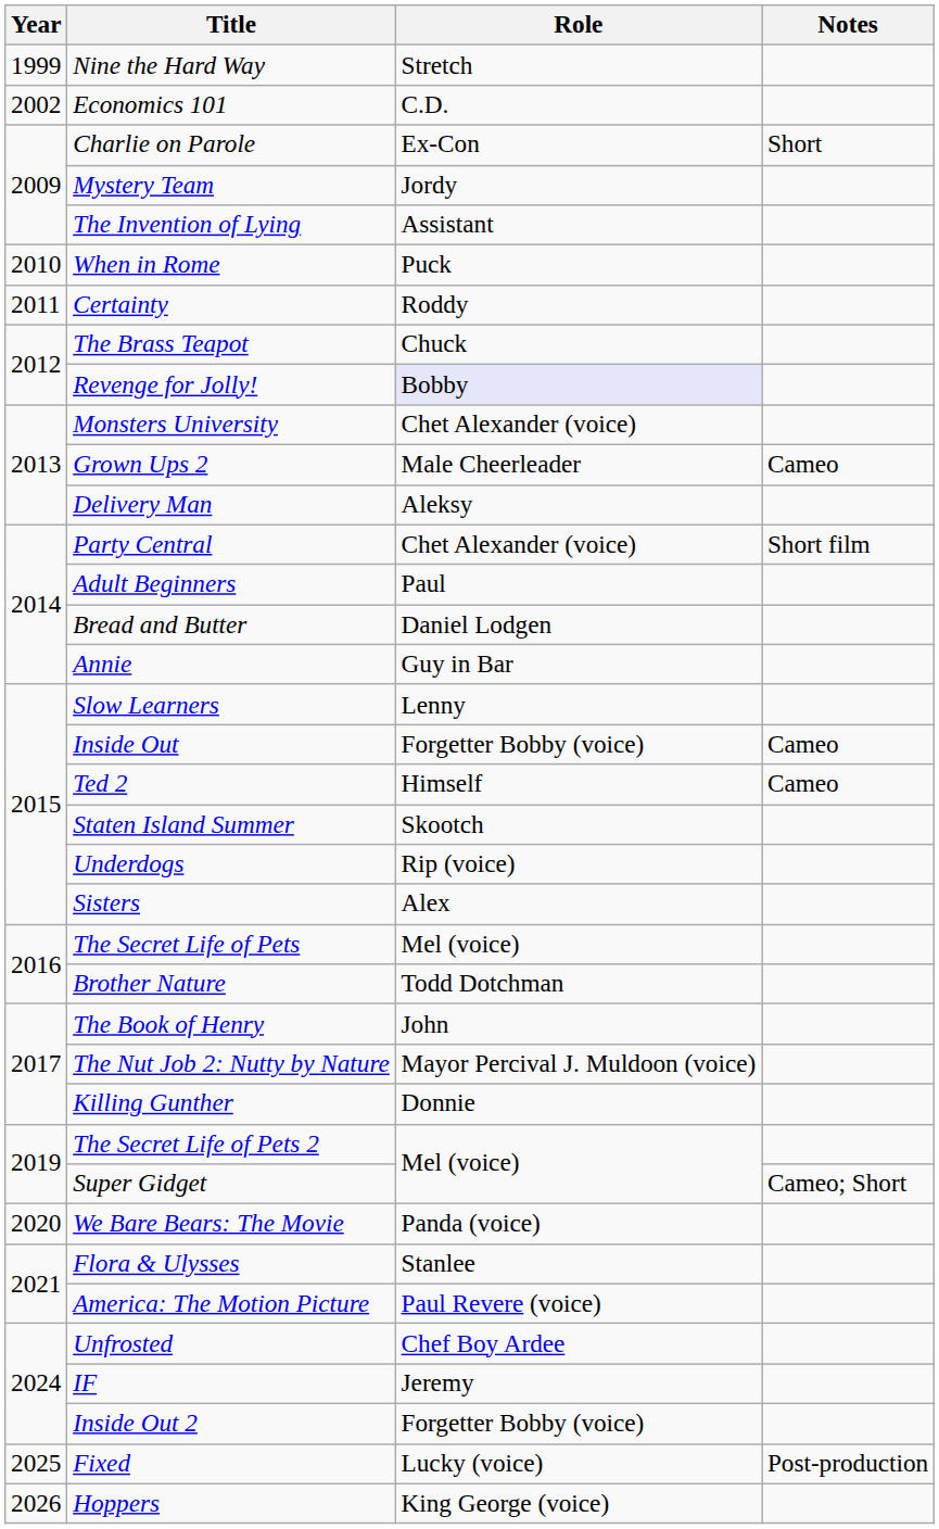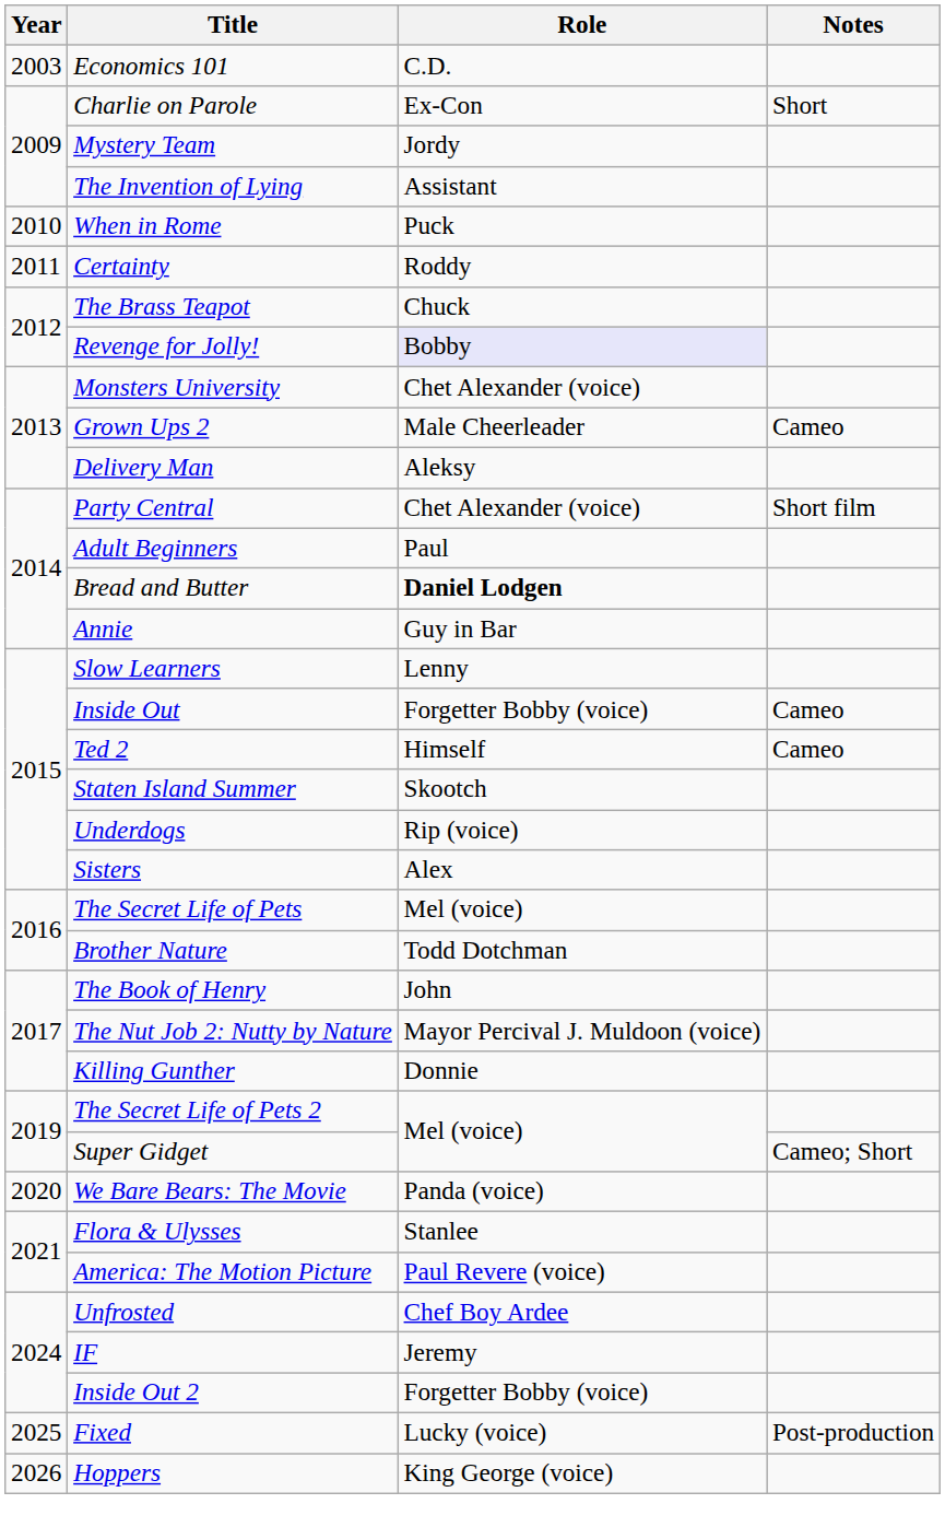 <table class="wikitable sortable">
 <tr>
 <th>Year</th>
 <th>Title</th>
 <th>Role</th>
 <th>Notes</th>
 </tr>
 <tr>
-<td>1999</td>
-<td><em>Nine the Hard Way</em></td>
-<td>Stretch</td>
-<td></td>
-</tr>
-<tr>
-<td>2002</td>
+<td>2003</td>
 <td><em>Economics 101</em></td>
 <td>C.D.</td>
 <td></td>
 </tr>
 <tr>
 <td rowspan="3">2009</td>
 <td><em>Charlie on Parole</em></td>
 <td>Ex-Con</td>
 <td>Short</td>
 </tr>
 <tr>
 <td><em><a href='#'>Mystery Team</a></em></td>
 <td>Jordy</td>
 <td></td>
 </tr>
 <tr>
 <td><em><a href='#'>The Invention of Lying</a></em></td>
 <td>Assistant</td>
 <td></td>
 </tr>
 <tr>
 <td>2010</td>
 <td><em><a href='#'>When in Rome</a></em></td>
 <td>Puck</td>
 <td></td>
 </tr>
 <tr>
 <td>2011</td>
 <td><em><a href='#'>Certainty</a></em></td>
 <td>Roddy</td>
 <td></td>
 </tr>
 <tr>
 <td rowspan="2">2012</td>
 <td><em><a href='#'>The Brass Teapot</a></em></td>
 <td>Chuck</td>
 <td></td>
 </tr>
 <tr>
 <td><em><a href='#'>Revenge for Jolly!</a></em></td>
 <td style="background: lavender;">Bobby</td>
 <td></td>
 </tr>
 <tr>
 <td rowspan="3">2013</td>
 <td><em><a href='#'>Monsters University</a></em></td>
 <td>Chet Alexander (voice)</td>
 <td></td>
 </tr>
 <tr>
 <td><em><a href='#'>Grown Ups 2</a></em></td>
 <td>Male Cheerleader</td>
 <td>Cameo</td>
 </tr>
 <tr>
 <td><em><a href='#'>Delivery Man</a></em></td>
 <td>Aleksy</td>
 <td></td>
 </tr>
 <tr>
 <td rowspan="4">2014</td>
 <td><em><a href='#'>Party Central</a></em></td>
 <td>Chet Alexander (voice)</td>
 <td>Short film</td>
 </tr>
 <tr>
 <td><em><a href='#'>Adult Beginners</a></em></td>
 <td>Paul</td>
 <td></td>
 </tr>
 <tr>
 <td><em>Bread and Butter</em></td>
-<td>Daniel Lodgen</td>
+<td><strong>Daniel Lodgen</strong></td>
 <td></td>
 </tr>
 <tr>
 <td><em><a href='#'>Annie</a></em></td>
 <td>Guy in Bar</td>
 <td></td>
 </tr>
 <tr>
 <td rowspan="6">2015</td>
 <td><em><a href='#'>Slow Learners</a></em></td>
 <td>Lenny</td>
 <td></td>
 </tr>
 <tr>
 <td><em><a href='#'>Inside Out</a></em></td>
 <td>Forgetter Bobby (voice)</td>
 <td>Cameo</td>
 </tr>
 <tr>
 <td><em><a href='#'>Ted 2</a></em></td>
 <td>Himself</td>
 <td>Cameo</td>
 </tr>
 <tr>
 <td><em><a href='#'>Staten Island Summer</a></em></td>
 <td>Skootch</td>
 <td></td>
 </tr>
 <tr>
 <td><em><a href='#'>Underdogs</a></em></td>
 <td>Rip (voice)</td>
 <td></td>
 </tr>
 <tr>
 <td><em><a href='#'>Sisters</a></em></td>
 <td>Alex</td>
 <td></td>
 </tr>
 <tr>
 <td rowspan="2">2016</td>
 <td><em><a href='#'>The Secret Life of Pets</a></em></td>
 <td>Mel (voice)</td>
 <td></td>
 </tr>
 <tr>
 <td><em><a href='#'>Brother Nature</a></em></td>
 <td>Todd Dotchman</td>
 <td></td>
 </tr>
 <tr>
 <td rowspan="3">2017</td>
 <td><em><a href='#'>The Book of Henry</a></em></td>
 <td>John</td>
 <td></td>
 </tr>
 <tr>
 <td><em><a href='#'>The Nut Job 2: Nutty by Nature</a></em></td>
 <td>Mayor Percival J. Muldoon (voice)</td>
 <td></td>
 </tr>
 <tr>
 <td><em><a href='#'>Killing Gunther</a></em></td>
 <td>Donnie</td>
 <td></td>
 </tr>
 <tr>
 <td rowspan="2">2019</td>
 <td><em><a href='#'>The Secret Life of Pets 2</a></em></td>
 <td rowspan="2">Mel (voice)</td>
 <td></td>
 </tr>
 <tr>
 <td><em>Super Gidget</em></td>
 <td>Cameo; Short</td>
 </tr>
 <tr>
 <td>2020</td>
 <td><em><a href='#'>We Bare Bears: The Movie</a></em></td>
 <td>Panda (voice)</td>
 <td></td>
 </tr>
 <tr>
 <td rowspan="2">2021</td>
 <td><em><a href='#'>Flora & Ulysses</a></em></td>
 <td>Stanlee</td>
 <td></td>
 </tr>
 <tr>
 <td><em><a href='#'>America: The Motion Picture</a></em></td>
 <td><a href='#'>Paul Revere</a> (voice)</td>
 <td></td>
 </tr>
 <tr>
 <td rowspan="3">2024</td>
 <td><em><a href='#'>Unfrosted</a></em></td>
 <td><a href='#'>Chef Boy Ardee</a></td>
 <td></td>
 </tr>
 <tr>
 <td><em><a href='#'>IF</a></em></td>
 <td>Jeremy</td>
 <td></td>
 </tr>
 <tr>
 <td><em> <a href='#'>Inside Out 2</a>  </em></td>
 <td>Forgetter Bobby (voice)</td>
 <td></td>
 </tr>
 <tr>
 <td>2025</td>
 <td><em><a href='#'>Fixed</a></em></td>
 <td>Lucky (voice)</td>
 <td>Post-production</td>
 </tr>
 <tr>
 <td>2026</td>
 <td><em><a href='#'>Hoppers</a></em></td>
 <td>King George (voice)</td>
 <td></td>
 </tr>
 </table>
